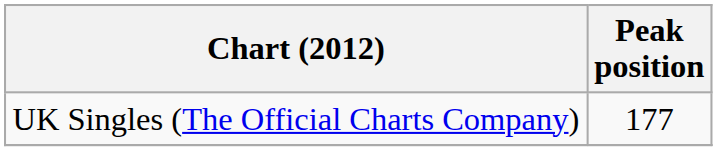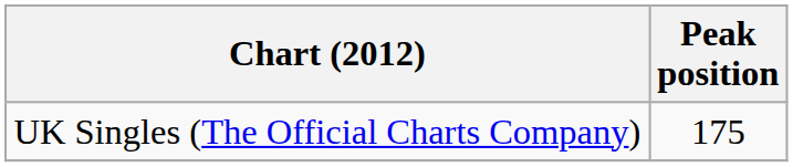 <table class="wikitable sortable">
 <tr>
 <th>Chart (2012)</th>
 <th>Peak<br>position</th>
 </tr>
 <tr>
 <td align="left">UK Singles (<a href='#'>The Official Charts Company</a>)</td>
-<td align="center">177</td>
+<td align="center">175</td>
 </tr>
 <tr>
 </tr>
 </table>
